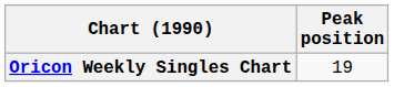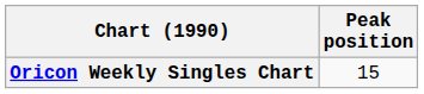 <table class="wikitable plainrowheaders" style="text-align:center;">
 <tr>
 <th>Chart (1990)</th>
 <th>Peak<br>position</th>
 </tr>
 <tr>
 <th scope="row"><a href='#'>Oricon</a> Weekly Singles Chart</th>
-<td>19</td>
+<td>15</td>
 </tr>
 </table>
